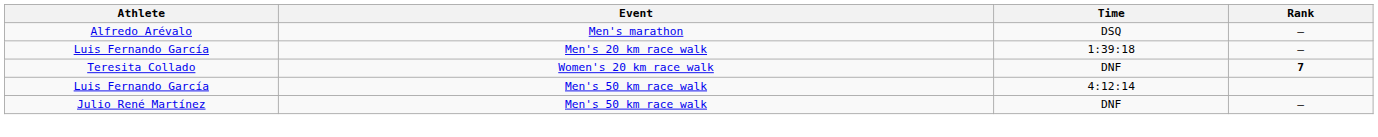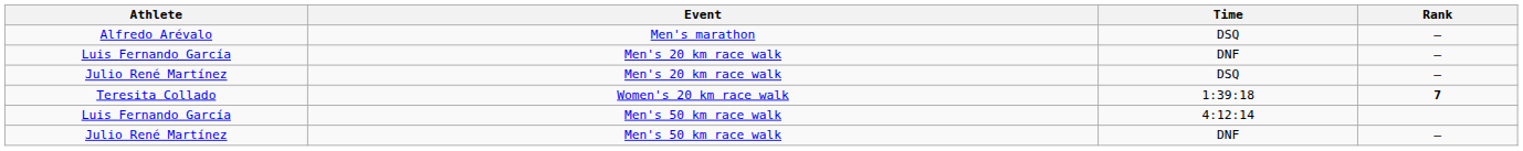 <table class="wikitable" style="font-size:95%; text-align:center;" width="95%">
 <tr>
 <th>Athlete</th>
 <th>Event</th>
 <th>Time</th>
 <th>Rank</th>
 </tr>
 <tr>
 <td width=20%><a href='#'>Alfredo Arévalo</a></td>
 <td><a href='#'>Men's marathon</a></td>
 <td>DSQ</td>
 <td>—</td>
 </tr>
 <tr>
 <td width=20%><a href='#'>Luis Fernando García</a></td>
 <td><a href='#'>Men's 20 km race walk</a></td>
-<td>1:39:18</td>
+<td>DNF</td>
+<td>—</td>
+</tr>
+<tr>
+<td width=20%><a href='#'>Julio René Martínez</a></td>
+<td><a href='#'>Men's 20 km race walk</a></td>
+<td>DSQ</td>
 <td>—</td>
 </tr>
 <tr>
 <td width=20%><a href='#'>Teresita Collado</a></td>
 <td><a href='#'>Women's 20 km race walk</a></td>
-<td>DNF</td>
+<td>1:39:18</td>
 <td><strong>7</strong></td>
 </tr>
 <tr>
 <td width=20%><a href='#'>Luis Fernando García</a></td>
 <td><a href='#'>Men's 50 km race walk</a></td>
 <td>4:12:14</td>
 <td></td>
 </tr>
 <tr>
 <td width=20%><a href='#'>Julio René Martínez</a></td>
 <td><a href='#'>Men's 50 km race walk</a></td>
 <td>DNF</td>
 <td>—</td>
 </tr>
 </table>
